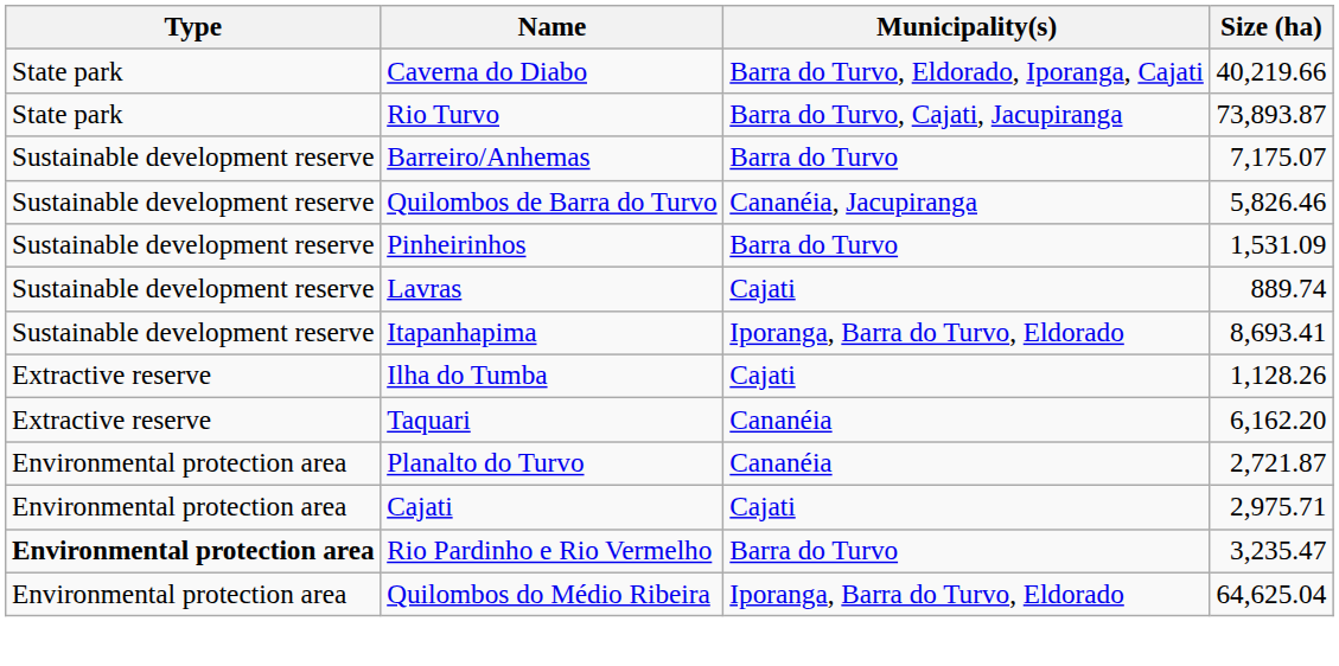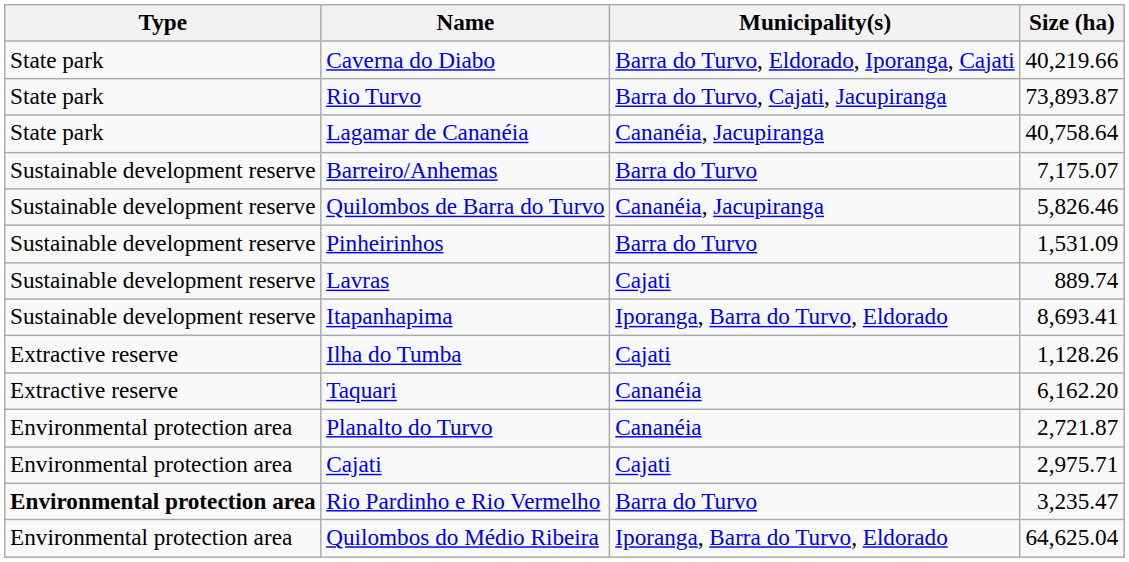 <table class="wikitable sortable">
 <tr>
 <th>Type</th>
 <th>Name</th>
 <th>Municipality(s)</th>
 <th>Size (ha)</th>
 </tr>
 <tr>
 <td>State park</td>
 <td><a href='#'>Caverna do Diabo</a></td>
 <td><a href='#'>Barra do Turvo</a>, <a href='#'>Eldorado</a>, <a href='#'>Iporanga</a>, <a href='#'>Cajati</a></td>
 <td style="text-align:right;">40,219.66</td>
 </tr>
 <tr>
 <td>State park</td>
 <td><a href='#'>Rio Turvo</a></td>
 <td><a href='#'>Barra do Turvo</a>, <a href='#'>Cajati</a>, <a href='#'>Jacupiranga</a></td>
 <td style="text-align:right;">73,893.87</td>
+</tr>
+<tr>
+<td>State park</td>
+<td><a href='#'>Lagamar de Cananéia</a></td>
+<td><a href='#'>Cananéia</a>, <a href='#'>Jacupiranga</a></td>
+<td style="text-align:right;">40,758.64</td>
 </tr>
 <tr>
 <td>Sustainable development reserve</td>
 <td><a href='#'>Barreiro/Anhemas</a></td>
 <td><a href='#'>Barra do Turvo</a></td>
 <td style="text-align:right;">7,175.07</td>
 </tr>
 <tr>
 <td>Sustainable development reserve</td>
 <td><a href='#'>Quilombos de Barra do Turvo</a></td>
 <td><a href='#'>Cananéia</a>, <a href='#'>Jacupiranga</a></td>
 <td style="text-align:right;">5,826.46</td>
 </tr>
 <tr>
 <td>Sustainable development reserve</td>
 <td><a href='#'>Pinheirinhos</a></td>
 <td><a href='#'>Barra do Turvo</a></td>
 <td style="text-align:right;">1,531.09</td>
 </tr>
 <tr>
 <td>Sustainable development reserve</td>
 <td><a href='#'>Lavras</a></td>
 <td><a href='#'>Cajati</a></td>
 <td style="text-align:right;">889.74</td>
 </tr>
 <tr>
 <td>Sustainable development reserve</td>
 <td><a href='#'>Itapanhapima</a></td>
 <td><a href='#'>Iporanga</a>, <a href='#'>Barra do Turvo</a>, <a href='#'>Eldorado</a></td>
 <td style="text-align:right;">8,693.41</td>
 </tr>
 <tr>
 <td>Extractive reserve</td>
 <td><a href='#'>Ilha do Tumba</a></td>
 <td><a href='#'>Cajati</a></td>
 <td style="text-align:right;">1,128.26</td>
 </tr>
 <tr>
 <td>Extractive reserve</td>
 <td><a href='#'>Taquari</a></td>
 <td><a href='#'>Cananéia</a></td>
 <td style="text-align:right;">6,162.20</td>
 </tr>
 <tr>
 <td>Environmental protection area</td>
 <td><a href='#'>Planalto do Turvo</a></td>
 <td><a href='#'>Cananéia</a></td>
 <td style="text-align:right;">2,721.87</td>
 </tr>
 <tr>
 <td>Environmental protection area</td>
 <td><a href='#'>Cajati</a></td>
 <td><a href='#'>Cajati</a></td>
 <td style="text-align:right;">2,975.71</td>
 </tr>
 <tr>
 <td><strong>Environmental protection area</strong></td>
 <td><a href='#'>Rio Pardinho e Rio Vermelho</a></td>
 <td><a href='#'>Barra do Turvo</a></td>
 <td style="text-align:right;">3,235.47</td>
 </tr>
 <tr>
 <td>Environmental protection area</td>
 <td><a href='#'>Quilombos do Médio Ribeira</a></td>
 <td><a href='#'>Iporanga</a>, <a href='#'>Barra do Turvo</a>, <a href='#'>Eldorado</a></td>
 <td style="text-align:right;">64,625.04</td>
 </tr>
 </table>
